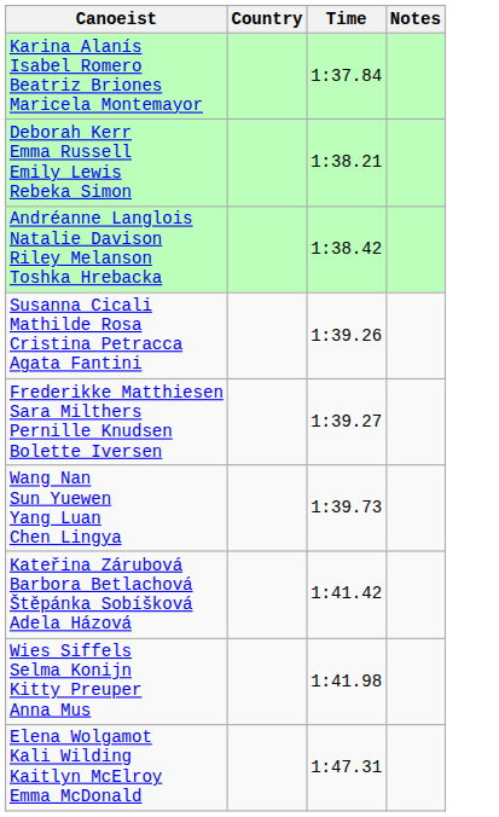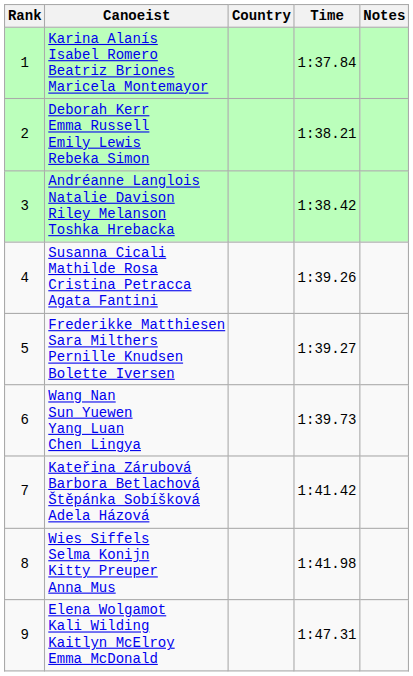 <table class="wikitable" style="text-align:center">
 <tr>
+<th>Rank</th>
 <th>Canoeist</th>
 <th>Country</th>
 <th>Time</th>
 <th>Notes</th>
 </tr>
 <tr bgcolor=bbffbb>
+<td>1</td>
 <td align="left"><a href='#'>Karina Alanís</a><br><a href='#'>Isabel Romero</a><br><a href='#'>Beatriz Briones</a><br><a href='#'>Maricela Montemayor</a></td>
 <td align="left"></td>
 <td>1:37.84</td>
 <td></td>
 </tr>
 <tr bgcolor=bbffbb>
+<td>2</td>
 <td align="left"><a href='#'>Deborah Kerr</a><br><a href='#'>Emma Russell</a><br><a href='#'>Emily Lewis</a><br><a href='#'>Rebeka Simon</a></td>
 <td align="left"></td>
 <td>1:38.21</td>
 <td></td>
 </tr>
 <tr bgcolor=bbffbb>
+<td>3</td>
 <td align="left"><a href='#'>Andréanne Langlois</a><br><a href='#'>Natalie Davison</a><br><a href='#'>Riley Melanson</a><br><a href='#'>Toshka Hrebacka</a></td>
 <td align="left"></td>
 <td>1:38.42</td>
 <td></td>
 </tr>
 <tr>
+<td>4</td>
 <td align="left"><a href='#'>Susanna Cicali</a><br><a href='#'>Mathilde Rosa</a><br><a href='#'>Cristina Petracca</a><br><a href='#'>Agata Fantini</a></td>
 <td align="left"></td>
 <td>1:39.26</td>
 <td></td>
 </tr>
 <tr>
+<td>5</td>
 <td align="left"><a href='#'>Frederikke Matthiesen</a><br><a href='#'>Sara Milthers</a><br><a href='#'>Pernille Knudsen</a><br><a href='#'>Bolette Iversen</a></td>
 <td align="left"></td>
 <td>1:39.27</td>
 <td></td>
 </tr>
 <tr>
+<td>6</td>
 <td align="left"><a href='#'>Wang Nan</a><br><a href='#'>Sun Yuewen</a><br><a href='#'>Yang Luan</a><br><a href='#'>Chen Lingya</a></td>
 <td align="left"></td>
 <td>1:39.73</td>
 <td></td>
 </tr>
 <tr>
+<td>7</td>
 <td align="left"><a href='#'>Kateřina Zárubová</a><br><a href='#'>Barbora Betlachová</a><br><a href='#'>Štěpánka Sobíšková</a><br><a href='#'>Adela Házová</a></td>
 <td align="left"></td>
 <td>1:41.42</td>
 <td></td>
 </tr>
 <tr>
+<td>8</td>
 <td align="left"><a href='#'>Wies Siffels</a><br><a href='#'>Selma Konijn</a><br><a href='#'>Kitty Preuper</a><br><a href='#'>Anna Mus</a></td>
 <td align="left"></td>
 <td>1:41.98</td>
 <td></td>
 </tr>
 <tr>
+<td>9</td>
 <td align="left"><a href='#'>Elena Wolgamot</a><br><a href='#'>Kali Wilding</a><br><a href='#'>Kaitlyn McElroy</a><br><a href='#'>Emma McDonald</a></td>
 <td align="left"></td>
 <td>1:47.31</td>
 <td></td>
 </tr>
 </table>
